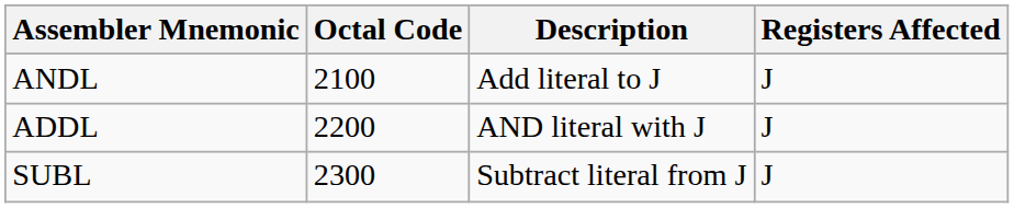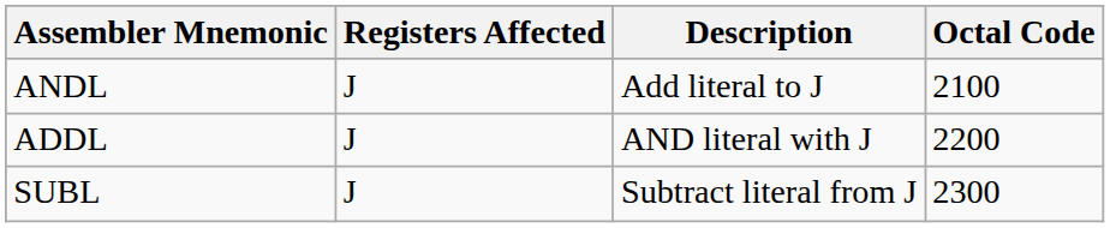 <table class="wikitable">
 <tr>
 <th>Assembler Mnemonic</th>
+<th>Registers Affected</th>
+<th>Description</th>
 <th>Octal Code</th>
-<th>Description</th>
-<th>Registers Affected</th>
 </tr>
 <tr>
 <td>ANDL</td>
+<td>J</td>
+<td>Add literal to J</td>
 <td>2100</td>
-<td>Add literal to J</td>
-<td>J</td>
 </tr>
 <tr>
 <td>ADDL</td>
+<td>J</td>
+<td>AND literal with J</td>
 <td>2200</td>
-<td>AND literal with J</td>
-<td>J</td>
 </tr>
 <tr>
 <td>SUBL</td>
+<td>J</td>
+<td>Subtract literal from J</td>
 <td>2300</td>
-<td>Subtract literal from J</td>
-<td>J</td>
 </tr>
 </table>
